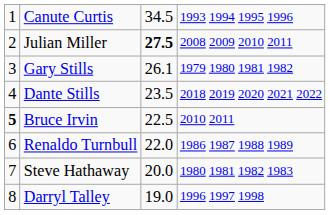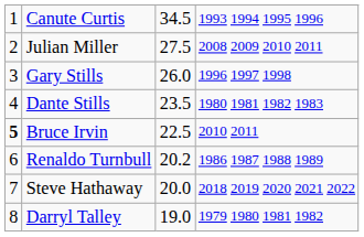 <table class="wikitable">
 <tr>
 </tr>
 <tr>
 <td>1</td>
 <td><a href='#'>Canute Curtis</a></td>
 <td>34.5</td>
 <td style="font-size:80%;"><a href='#'>1993</a> <a href='#'>1994</a> <a href='#'>1995</a> <a href='#'>1996</a></td>
 </tr>
 <tr>
 <td>2</td>
 <td>Julian Miller</td>
-<td><strong>27.5</strong></td>
+<td>27.5</td>
 <td style="font-size:80%;"><a href='#'>2008</a> <a href='#'>2009</a> <a href='#'>2010</a> <a href='#'>2011</a></td>
 </tr>
 <tr>
 <td>3</td>
 <td><a href='#'>Gary Stills</a></td>
-<td>26.1</td>
-<td style="font-size:80%;"><a href='#'>1979</a> <a href='#'>1980</a> <a href='#'>1981</a> <a href='#'>1982</a></td>
+<td>26.0</td>
+<td style="font-size:80%;"><a href='#'>1996</a> <a href='#'>1997</a> <a href='#'>1998</a></td>
 </tr>
 <tr>
 <td>4</td>
 <td><a href='#'>Dante Stills</a></td>
 <td>23.5</td>
-<td style="font-size:80%;"><a href='#'>2018</a> <a href='#'>2019</a> <a href='#'>2020</a> <a href='#'>2021</a> <a href='#'>2022</a></td>
+<td style="font-size:80%;"><a href='#'>1980</a> <a href='#'>1981</a> <a href='#'>1982</a> <a href='#'>1983</a></td>
 </tr>
 <tr>
 <td><strong>5</strong></td>
 <td><a href='#'>Bruce Irvin</a></td>
 <td>22.5</td>
 <td style="font-size:80%;"><a href='#'>2010</a> <a href='#'>2011</a></td>
 </tr>
 <tr>
 <td>6</td>
 <td><a href='#'>Renaldo Turnbull</a></td>
-<td>22.0</td>
+<td>20.2</td>
 <td style="font-size:80%;"><a href='#'>1986</a> <a href='#'>1987</a> <a href='#'>1988</a> <a href='#'>1989</a></td>
 </tr>
 <tr>
 <td>7</td>
 <td>Steve Hathaway</td>
 <td>20.0</td>
-<td style="font-size:80%;"><a href='#'>1980</a> <a href='#'>1981</a> <a href='#'>1982</a> <a href='#'>1983</a></td>
+<td style="font-size:80%;"><a href='#'>2018</a> <a href='#'>2019</a> <a href='#'>2020</a> <a href='#'>2021</a> <a href='#'>2022</a></td>
 </tr>
 <tr>
 <td>8</td>
 <td><a href='#'>Darryl Talley</a></td>
 <td>19.0</td>
-<td style="font-size:80%;"><a href='#'>1996</a> <a href='#'>1997</a> <a href='#'>1998</a></td>
+<td style="font-size:80%;"><a href='#'>1979</a> <a href='#'>1980</a> <a href='#'>1981</a> <a href='#'>1982</a></td>
 </tr>
 </table>
